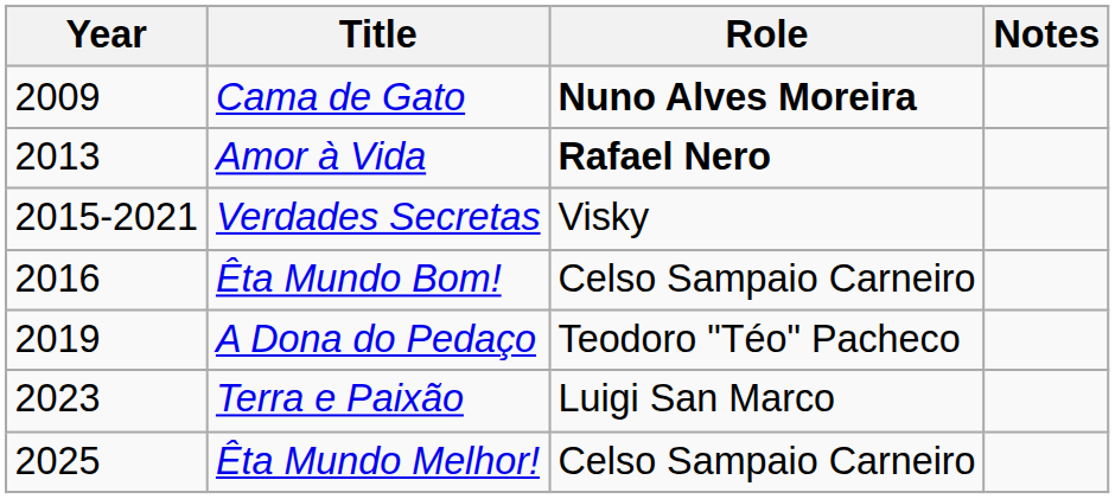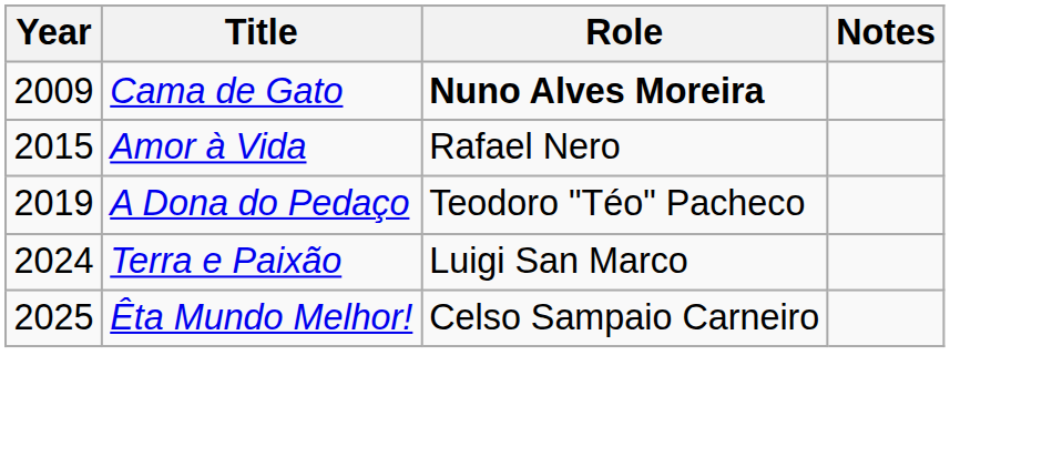 <table class="wikitable sortable">
 <tr>
 <th>Year</th>
 <th>Title</th>
 <th>Role</th>
 <th>Notes</th>
 </tr>
 <tr>
 <td>2009</td>
 <td><em><a href='#'>Cama de Gato</a></em></td>
 <td><strong>Nuno Alves Moreira</strong></td>
 <td></td>
 </tr>
 <tr>
-<td>2013</td>
+<td>2015</td>
 <td><em><a href='#'>Amor à Vida</a></em></td>
-<td><strong>Rafael Nero</strong></td>
-<td></td>
-</tr>
-<tr>
-<td>2015-2021</td>
-<td><em><a href='#'>Verdades Secretas</a></em></td>
-<td>Visky</td>
-<td></td>
-</tr>
-<tr>
-<td>2016</td>
-<td><em><a href='#'>Êta Mundo Bom!</a></em></td>
-<td>Celso Sampaio Carneiro</td>
+<td>Rafael Nero</td>
 <td></td>
 </tr>
 <tr>
 <td>2019</td>
 <td><em><a href='#'>A Dona do Pedaço</a></em></td>
 <td>Teodoro "Téo" Pacheco</td>
 <td></td>
 </tr>
 <tr>
-<td>2023</td>
+<td>2024</td>
 <td><em><a href='#'>Terra e Paixão</a></em></td>
 <td>Luigi San Marco</td>
 <td></td>
 </tr>
 <tr>
 <td>2025</td>
 <td><em><a href='#'>Êta Mundo Melhor!</a></em></td>
 <td>Celso Sampaio Carneiro</td>
 <td></td>
 </tr>
 </table>
